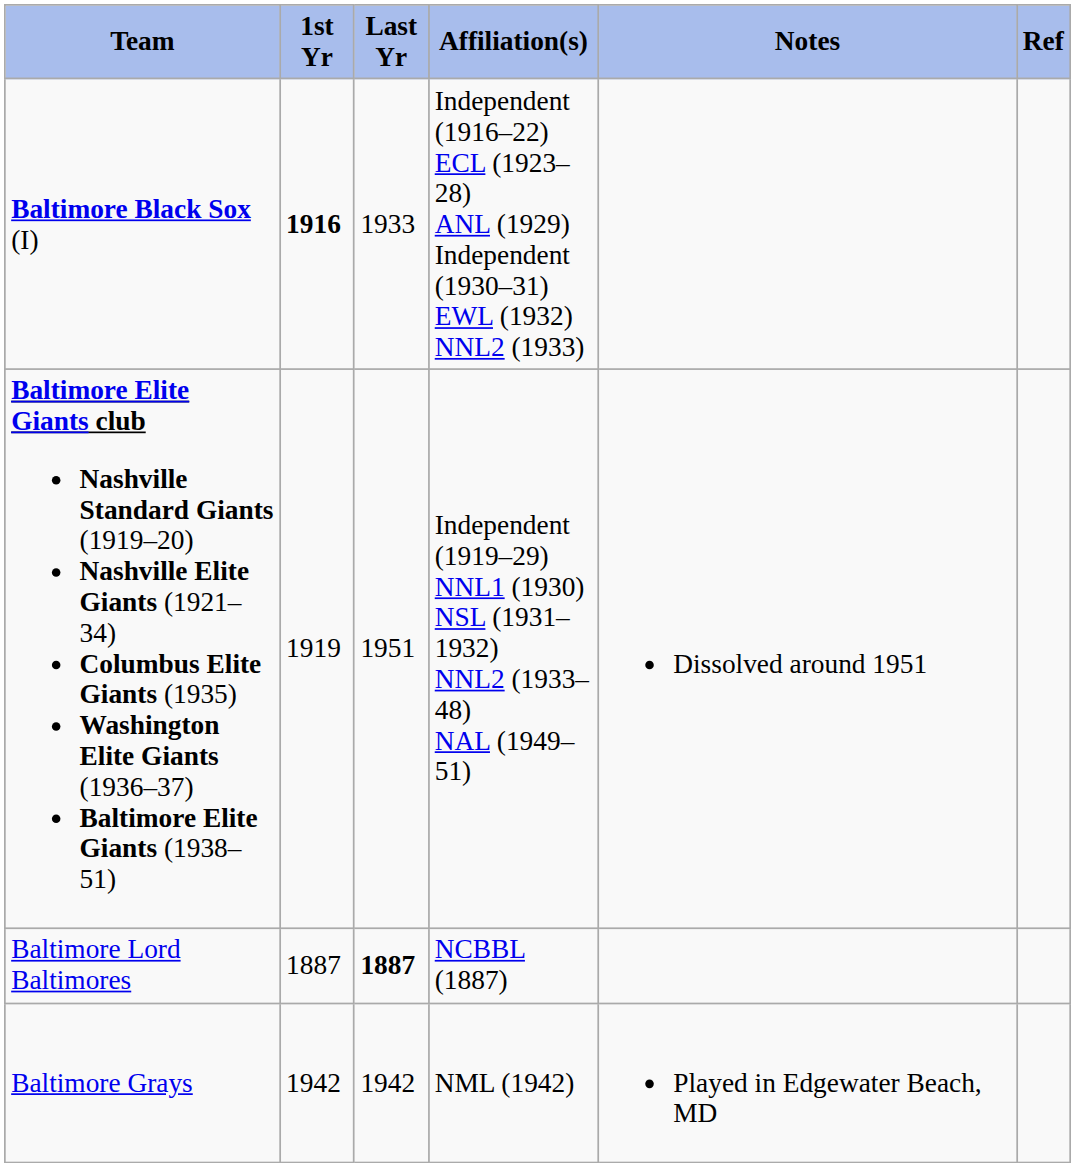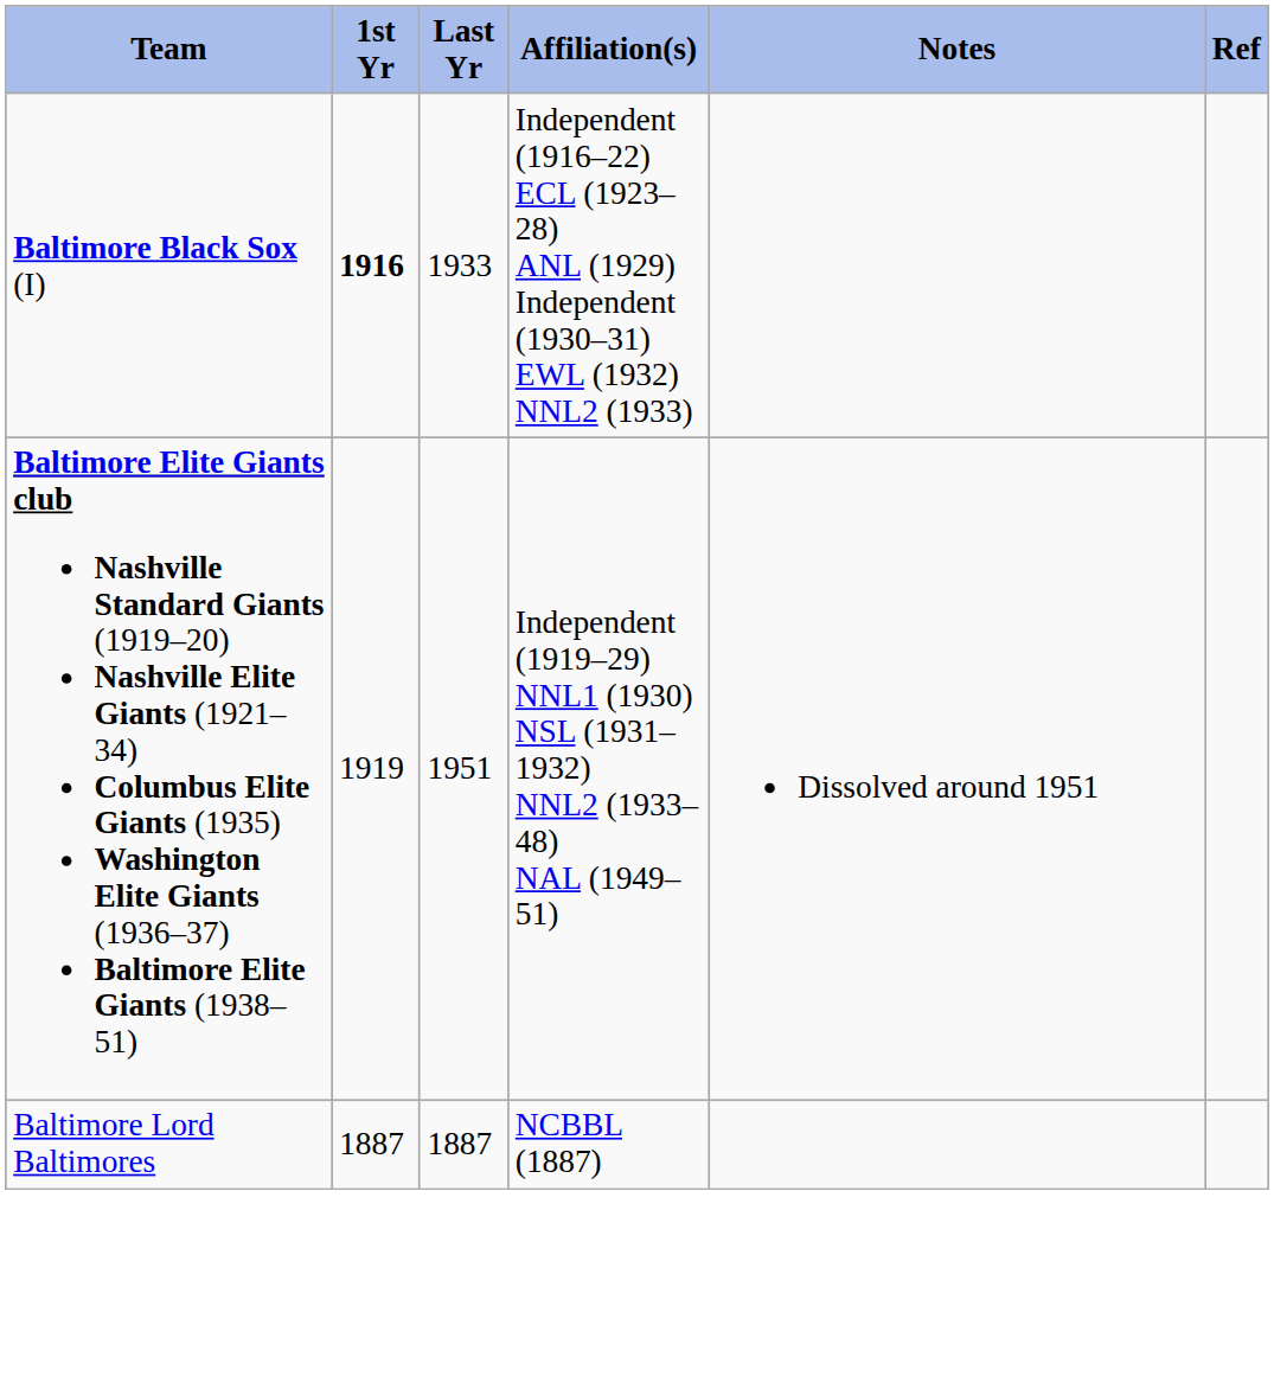 <table class="wikitable" style="width: 100%">
 <tr>
 <th style="background:#a8bdec; width:26%;">Team</th>
 <th style="width:7%; background:#a8bdec;">1st Yr</th>
 <th style="width:7%; background:#a8bdec;">Last Yr</th>
 <th style="width:16%; background:#a8bdec;">Affiliation(s)</th>
 <th style="width:40%; background:#a8bdec;">Notes</th>
 <th style="width:4%; background:#a8bdec;">Ref</th>
 </tr>
 <tr>
 <td><strong><a href='#'>Baltimore Black Sox</a></strong> (I)</td>
 <td><strong>1916</strong></td>
 <td>1933</td>
 <td>Independent (1916–22)<br><a href='#'>ECL</a> (1923–28)<br><a href='#'>ANL</a> (1929)<br>Independent (1930–31)<br><a href='#'>EWL</a> (1932)<br><a href='#'>NNL2</a> (1933)</td>
 <td></td>
 <td></td>
 </tr>
 <tr id="Baltimore Elite Giants">
 <td><u><strong><a href='#'>Baltimore Elite Giants</a> club</strong></u><br><ul><li><strong>Nashville Standard Giants</strong> (1919–20)</li><li><strong>Nashville Elite Giants</strong> (1921–34)</li><li><strong>Columbus Elite Giants</strong> (1935)</li><li><strong>Washington Elite Giants</strong> (1936–37)</li><li><strong>Baltimore Elite Giants</strong> (1938–51)</li></ul></td>
 <td>1919</td>
 <td>1951</td>
 <td>Independent (1919–29)<br><a href='#'>NNL1</a> (1930)<br><a href='#'>NSL</a> (1931–1932)<br><a href='#'>NNL2</a> (1933–48)<br><a href='#'>NAL</a> (1949–51)</td>
 <td><br><ul><li>Dissolved around 1951</li></ul></td>
 <td></td>
 </tr>
 <tr>
 <td><a href='#'>Baltimore Lord Baltimores</a></td>
 <td>1887</td>
-<td><strong>1887</strong></td>
+<td>1887</td>
 <td><a href='#'>NCBBL</a> (1887)</td>
 <td></td>
 <td></td>
 </tr>
-<tr>
-<td><a href='#'>Baltimore Grays</a></td>
-<td>1942</td>
-<td>1942</td>
-<td>NML (1942)</td>
-<td><br><ul><li>Played in Edgewater Beach, MD</li></ul></td>
-<td></td>
-</tr>
 </table>
